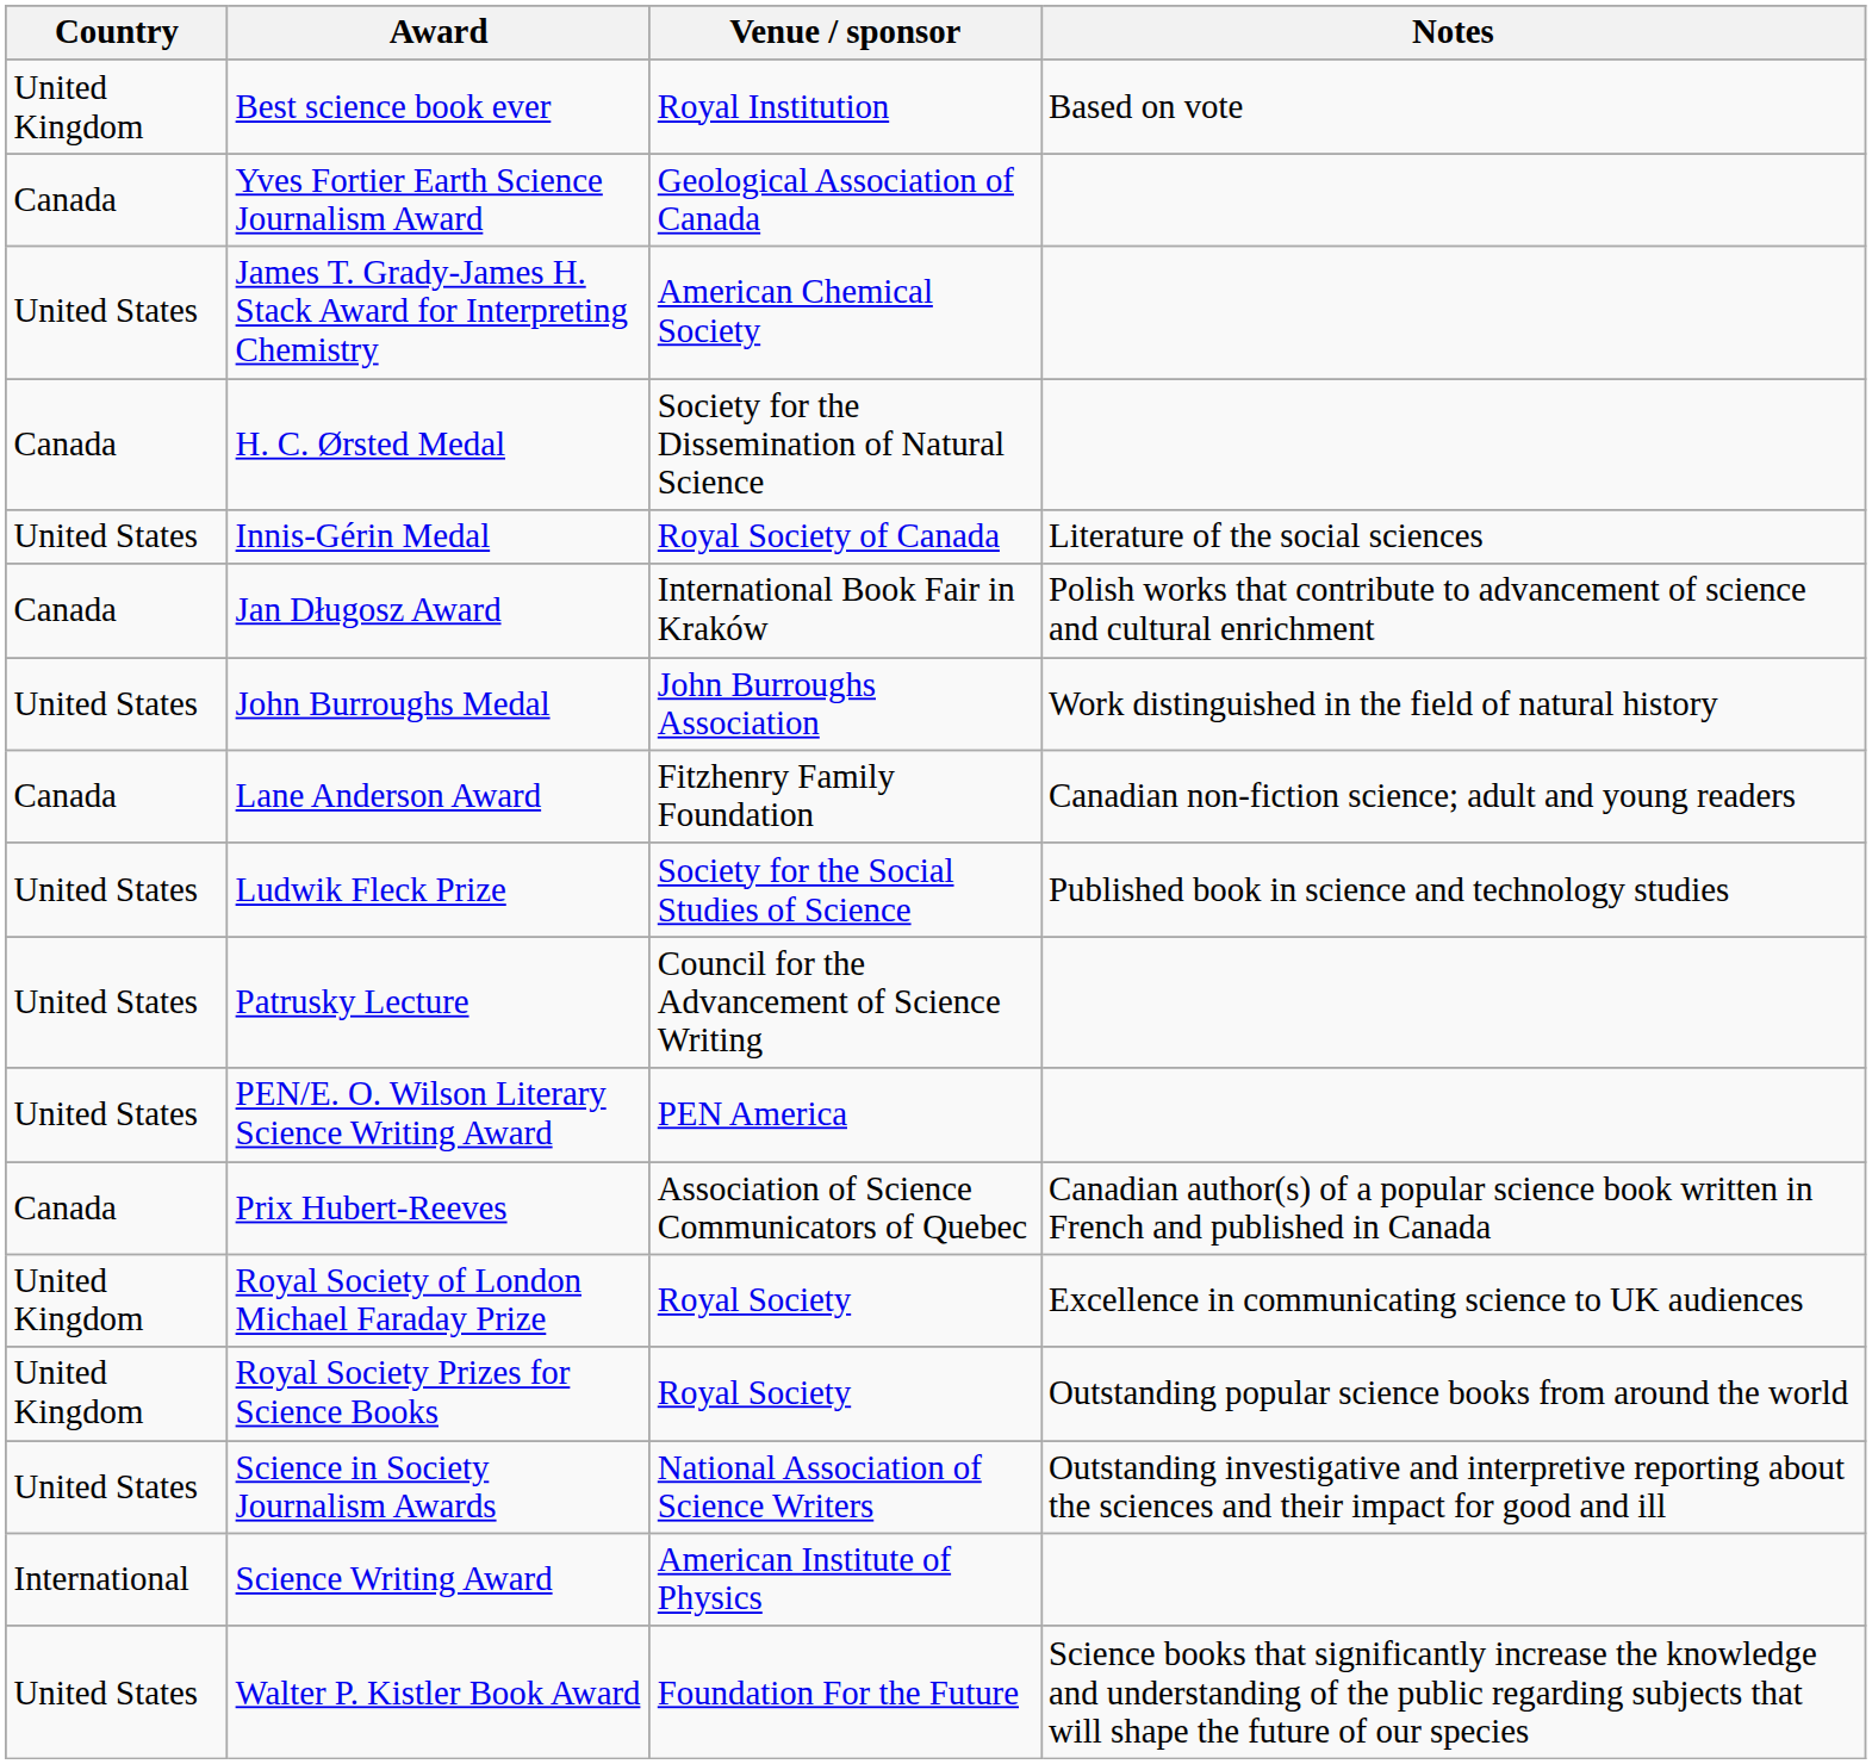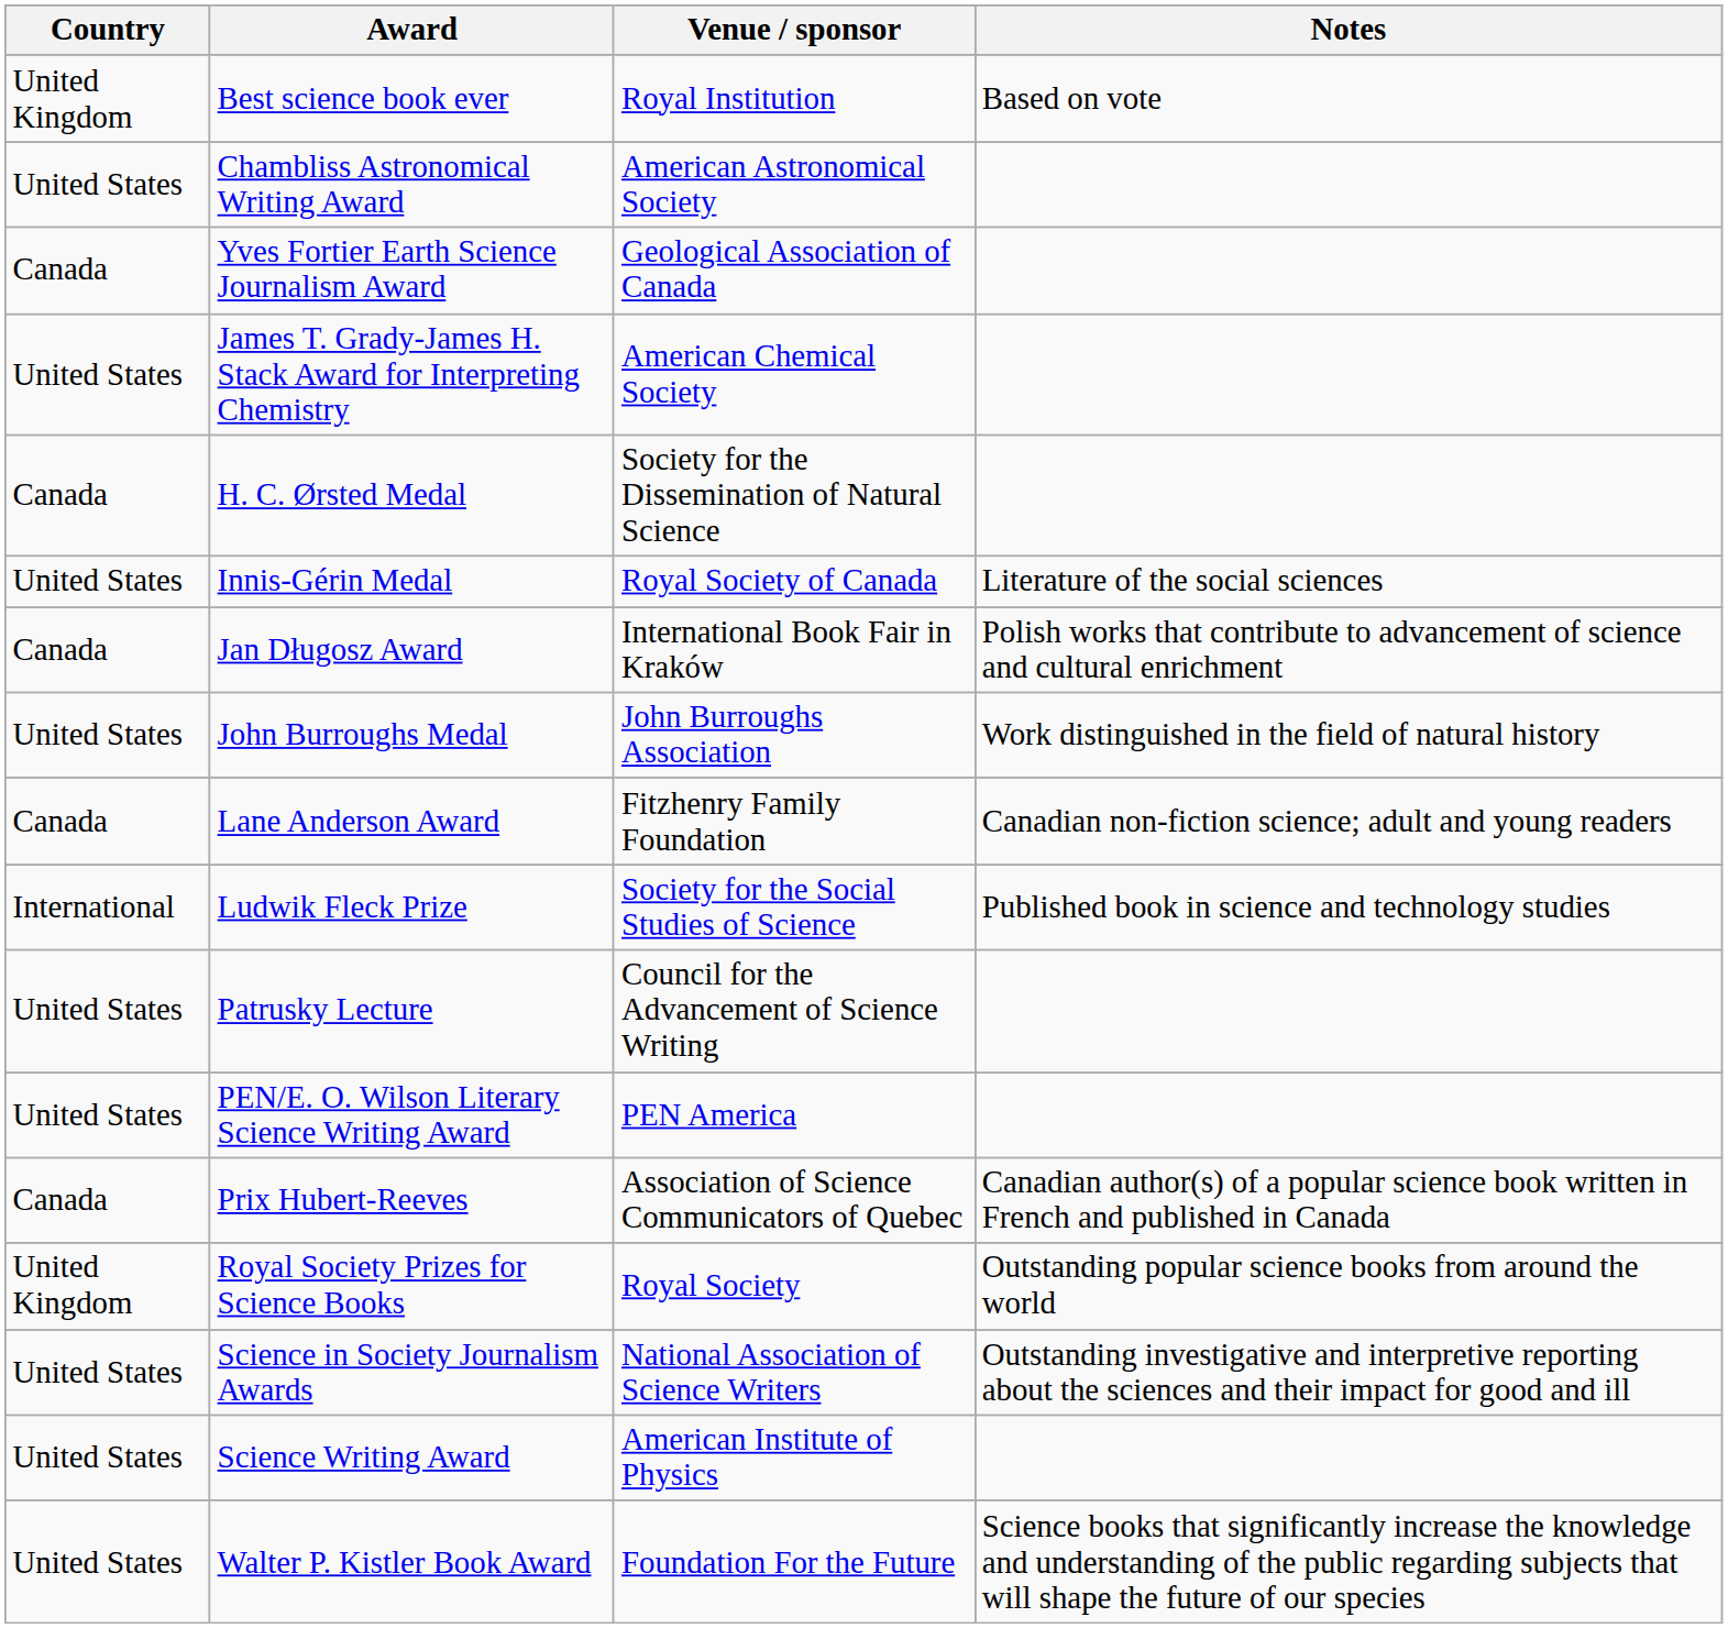 <table class="wikitable sortable">
 <tr>
 <th style="width:6em;">Country</th>
 <th>Award</th>
 <th>Venue / sponsor</th>
 <th>Notes</th>
 </tr>
 <tr>
 <td>United Kingdom</td>
 <td><a href='#'>Best science book ever</a></td>
 <td><a href='#'>Royal Institution</a></td>
 <td>Based on vote</td>
+</tr>
+<tr>
+<td>United States</td>
+<td><a href='#'>Chambliss Astronomical Writing Award</a></td>
+<td><a href='#'>American Astronomical Society</a></td>
+<td></td>
 </tr>
 <tr>
 <td>Canada</td>
 <td><a href='#'>Yves Fortier Earth Science Journalism Award</a></td>
 <td><a href='#'>Geological Association of Canada</a></td>
 <td></td>
 </tr>
 <tr>
 <td>United States</td>
 <td><a href='#'>James T. Grady-James H. Stack Award for Interpreting Chemistry</a></td>
 <td><a href='#'>American Chemical Society</a></td>
 <td></td>
 </tr>
 <tr>
 <td>Canada</td>
 <td><a href='#'>H. C. Ørsted Medal</a></td>
 <td>Society for the Dissemination of Natural Science</td>
 <td></td>
 </tr>
 <tr>
 <td>United States</td>
 <td><a href='#'>Innis-Gérin Medal</a></td>
 <td><a href='#'>Royal Society of Canada</a></td>
 <td>Literature of the social sciences</td>
 </tr>
 <tr>
 <td>Canada</td>
 <td><a href='#'>Jan Długosz Award</a></td>
 <td>International Book Fair in Kraków</td>
 <td>Polish works that contribute to advancement of science and cultural enrichment</td>
 </tr>
 <tr>
 <td>United States</td>
 <td><a href='#'>John Burroughs Medal</a></td>
 <td><a href='#'>John Burroughs Association</a></td>
 <td>Work distinguished in the field of natural history</td>
 </tr>
 <tr>
 <td>Canada</td>
 <td><a href='#'>Lane Anderson Award</a></td>
 <td>Fitzhenry Family Foundation</td>
 <td>Canadian non-fiction science; adult and young readers</td>
 </tr>
 <tr>
-<td>United States</td>
+<td>International</td>
 <td><a href='#'>Ludwik Fleck Prize</a></td>
 <td><a href='#'>Society for the Social Studies of Science</a></td>
 <td>Published book in science and technology studies</td>
 </tr>
 <tr>
 <td>United States</td>
 <td><a href='#'>Patrusky Lecture</a></td>
 <td>Council for the Advancement of Science Writing</td>
 </tr>
 <tr>
 <td>United States</td>
 <td><a href='#'>PEN/E. O. Wilson Literary Science Writing Award</a></td>
 <td><a href='#'>PEN America</a></td>
 <td></td>
 </tr>
 <tr>
 <td>Canada</td>
 <td><a href='#'>Prix Hubert-Reeves</a></td>
 <td>Association of Science Communicators of Quebec</td>
 <td>Canadian author(s) of a popular science book written in French and published in Canada</td>
 </tr>
 <tr>
 <td>United Kingdom</td>
-<td><a href='#'>Royal Society of London Michael Faraday Prize</a></td>
-<td><a href='#'>Royal Society</a></td>
-<td>Excellence in communicating science to UK audiences</td>
-</tr>
-<tr>
-<td>United Kingdom</td>
 <td><a href='#'>Royal Society Prizes for Science Books</a></td>
 <td><a href='#'>Royal Society</a></td>
 <td>Outstanding popular science books from around the world</td>
 </tr>
 <tr>
 <td>United States</td>
 <td><a href='#'>Science in Society Journalism Awards</a></td>
 <td><a href='#'>National Association of Science Writers</a></td>
 <td>Outstanding investigative and interpretive reporting about the sciences and their impact for good and ill</td>
 </tr>
 <tr>
-<td>International</td>
+<td>United States</td>
 <td><a href='#'>Science Writing Award</a></td>
 <td><a href='#'>American Institute of Physics</a></td>
 <td></td>
 </tr>
 <tr>
 <td>United States</td>
 <td><a href='#'>Walter P. Kistler Book Award</a></td>
 <td><a href='#'>Foundation For the Future</a></td>
 <td>Science books that significantly increase the knowledge and understanding of the public regarding subjects that will shape the future of our species</td>
 </tr>
 </table>
